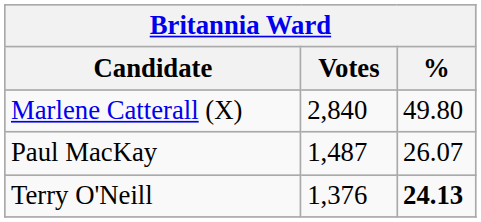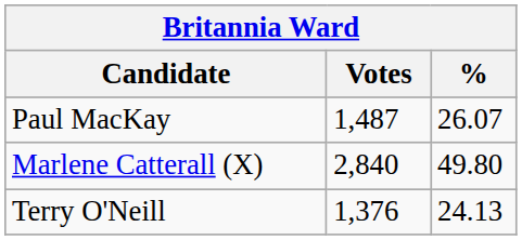 <table class="wikitable">
 <tr>
 <th colspan="3"><a href='#'>Britannia Ward</a></th>
 </tr>
 <tr>
 <th style="width: 170px">Candidate</th>
 <th style="width: 50px">Votes</th>
 <th style="width: 40px">%</th>
 </tr>
 <tr>
+<td>Paul MacKay</td>
+<td>1,487</td>
+<td>26.07</td>
+</tr>
+<tr>
 <td><a href='#'>Marlene Catterall</a> (X)</td>
 <td>2,840</td>
 <td>49.80</td>
 </tr>
 <tr>
-<td>Paul MacKay</td>
-<td>1,487</td>
-<td>26.07</td>
-</tr>
-<tr>
 <td>Terry O'Neill</td>
 <td>1,376</td>
-<td><strong>24.13</strong></td>
+<td>24.13</td>
 </tr>
 </table>
